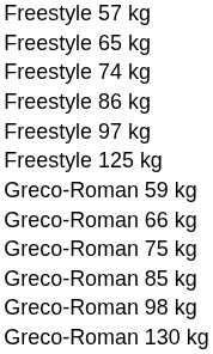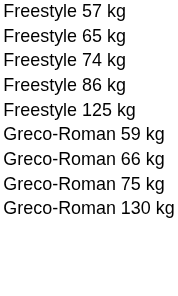 <table>
 <tr>
 <td>Freestyle 57 kg</td>
 <td></td>
 <td></td>
 <td><br></td>
 </tr>
 <tr>
 <td>Freestyle 65 kg</td>
 <td></td>
 <td></td>
 <td><br></td>
 </tr>
 <tr>
 <td>Freestyle 74 kg</td>
 <td></td>
 <td></td>
 <td><br></td>
 </tr>
 <tr>
 <td>Freestyle 86 kg</td>
-<td></td>
-<td></td>
-<td><br></td>
-</tr>
-<tr>
-<td>Freestyle 97 kg</td>
 <td></td>
 <td></td>
 <td><br></td>
 </tr>
 <tr>
 <td>Freestyle 125 kg</td>
 <td></td>
 <td></td>
 <td><br></td>
 </tr>
 <tr>
 <td>Greco-Roman 59 kg</td>
 <td></td>
 <td></td>
 <td><br></td>
 </tr>
 <tr>
 <td>Greco-Roman 66 kg</td>
 <td></td>
 <td></td>
 <td><br></td>
 </tr>
 <tr>
 <td>Greco-Roman 75 kg</td>
 <td></td>
 <td></td>
 <td><br></td>
 </tr>
 <tr>
-<td>Greco-Roman 85 kg</td>
-<td></td>
-<td></td>
-<td><br></td>
-</tr>
-<tr>
-<td>Greco-Roman 98 kg</td>
-<td></td>
-<td></td>
-<td><br></td>
-</tr>
-<tr>
 <td>Greco-Roman 130 kg</td>
 <td></td>
 <td></td>
 <td><br></td>
 </tr>
 <tr>
 </tr>
 </table>
